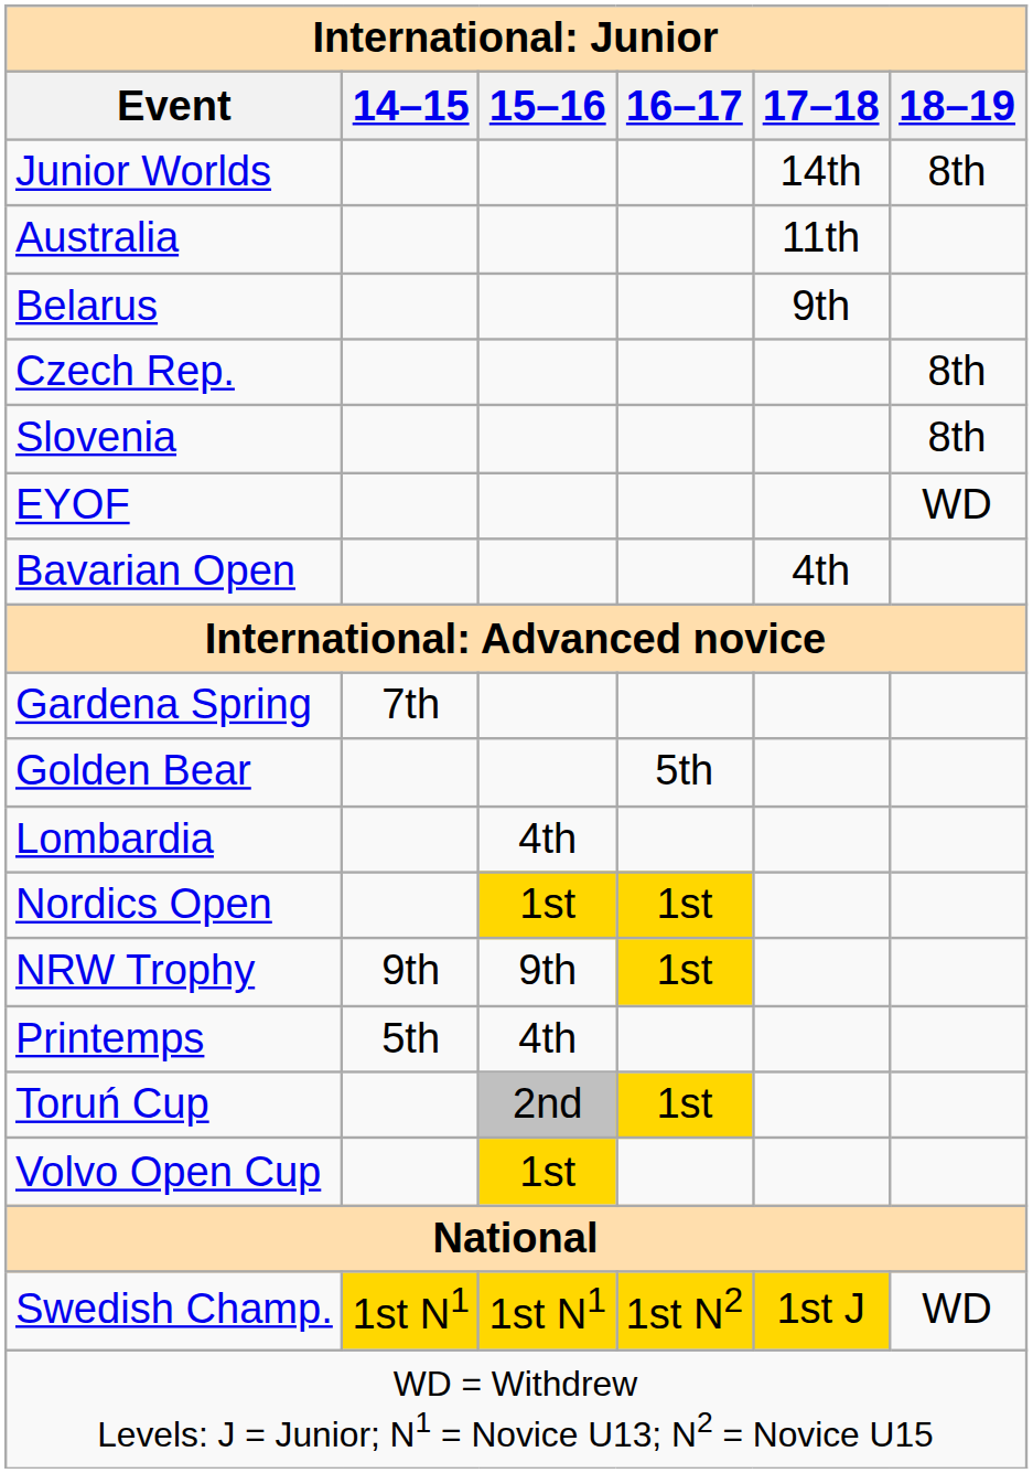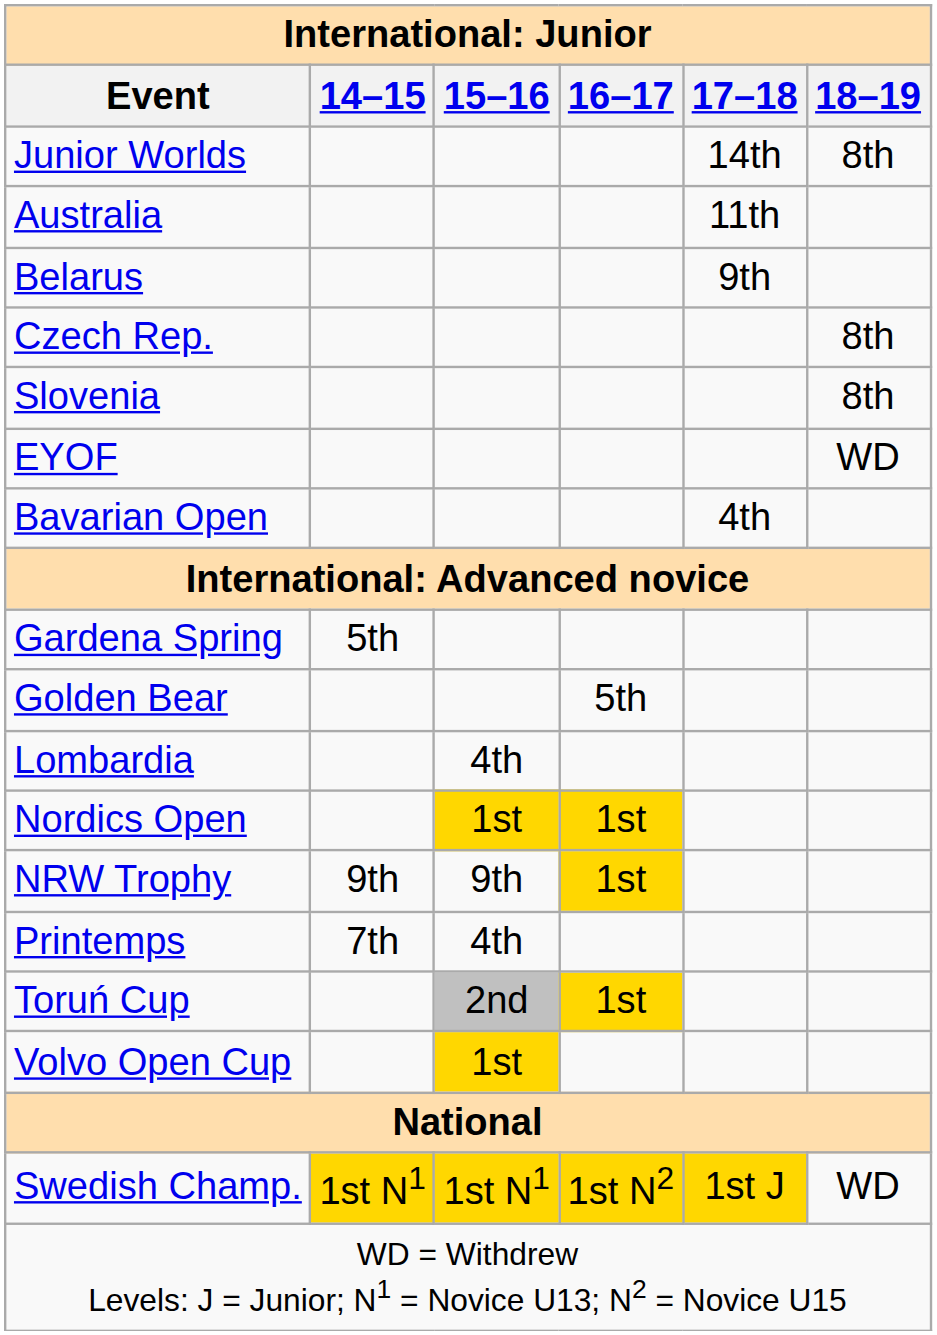 <table class="wikitable" style="text-align:center">
 <tr>
 <th style="background-color: #ffdead; " colspan=8 align=center>International: Junior</th>
 </tr>
 <tr>
 <th>Event</th>
 <th><a href='#'>14–15</a></th>
 <th><a href='#'>15–16</a></th>
 <th><a href='#'>16–17</a></th>
 <th><a href='#'>17–18</a></th>
 <th><a href='#'>18–19</a></th>
 </tr>
 <tr>
 <td align=left><a href='#'>Junior Worlds</a></td>
 <td></td>
 <td></td>
 <td></td>
 <td>14th</td>
 <td>8th</td>
 </tr>
 <tr>
 <td align=left> <a href='#'>Australia</a></td>
 <td></td>
 <td></td>
 <td></td>
 <td>11th</td>
 <td></td>
 </tr>
 <tr>
 <td align=left> <a href='#'>Belarus</a></td>
 <td></td>
 <td></td>
 <td></td>
 <td>9th</td>
 <td></td>
 </tr>
 <tr>
 <td align=left> <a href='#'>Czech Rep.</a></td>
 <td></td>
 <td></td>
 <td></td>
 <td></td>
 <td>8th</td>
 </tr>
 <tr>
 <td align=left> <a href='#'>Slovenia</a></td>
 <td></td>
 <td></td>
 <td></td>
 <td></td>
 <td>8th</td>
 </tr>
 <tr>
 <td align=left><a href='#'>EYOF</a></td>
 <td></td>
 <td></td>
 <td></td>
 <td></td>
 <td>WD</td>
 </tr>
 <tr>
 <td align=left><a href='#'>Bavarian Open</a></td>
 <td></td>
 <td></td>
 <td></td>
 <td>4th</td>
 <td></td>
 </tr>
 <tr>
 <th style="background-color: #ffdead; " colspan=8 align=center>International: Advanced novice</th>
 </tr>
 <tr>
 <td align=left><a href='#'>Gardena Spring</a></td>
-<td>7th</td>
+<td>5th</td>
 <td></td>
 <td></td>
 <td></td>
 <td></td>
 </tr>
 <tr>
 <td align=left><a href='#'>Golden Bear</a></td>
 <td></td>
 <td></td>
 <td>5th</td>
 <td></td>
 <td></td>
 </tr>
 <tr>
 <td align=left><a href='#'>Lombardia</a></td>
 <td></td>
 <td>4th</td>
 <td></td>
 <td></td>
 <td></td>
 </tr>
 <tr>
 <td align=left><a href='#'>Nordics Open</a></td>
 <td></td>
 <td bgcolor=gold>1st</td>
 <td bgcolor=gold>1st</td>
 <td></td>
 <td></td>
 </tr>
 <tr>
 <td align=left><a href='#'>NRW Trophy</a></td>
 <td>9th</td>
 <td>9th</td>
 <td bgcolor=gold>1st</td>
 <td></td>
 <td></td>
 </tr>
 <tr>
 <td align=left><a href='#'>Printemps</a></td>
-<td>5th</td>
+<td>7th</td>
 <td>4th</td>
 <td></td>
 <td></td>
 <td></td>
 </tr>
 <tr>
 <td align=left><a href='#'>Toruń Cup</a></td>
 <td></td>
 <td bgcolor=silver>2nd</td>
 <td bgcolor=gold>1st</td>
 <td></td>
 <td></td>
 </tr>
 <tr>
 <td align=left><a href='#'>Volvo Open Cup</a></td>
 <td></td>
 <td bgcolor=gold>1st</td>
 <td></td>
 <td></td>
 <td></td>
 </tr>
 <tr>
 <th style="background-color: #ffdead; " colspan=8 align=center>National</th>
 </tr>
 <tr>
 <td align=left><a href='#'>Swedish Champ.</a></td>
 <td bgcolor=gold>1st N<sup>1</sup></td>
 <td bgcolor=gold>1st N<sup>1</sup></td>
 <td bgcolor=gold>1st N<sup>2</sup></td>
 <td bgcolor=gold>1st J</td>
 <td>WD</td>
 </tr>
 <tr>
 <td colspan=8 align=center><small> WD = Withdrew <br> Levels: J = Junior; N<sup>1</sup> = Novice U13; N<sup>2</sup> = Novice U15 </small></td>
 </tr>
 </table>
